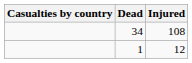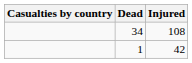 <table class="wikitable sortable">
 <tr>
 <th>Casualties by country</th>
 <th>Dead</th>
 <th>Injured</th>
 </tr>
 <tr>
 <td></td>
 <td align="right">34</td>
 <td align="right">108</td>
 </tr>
 <tr>
 <td></td>
 <td align="right">1</td>
-<td align="right">12</td>
+<td align="right">42</td>
 </tr>
 </table>
